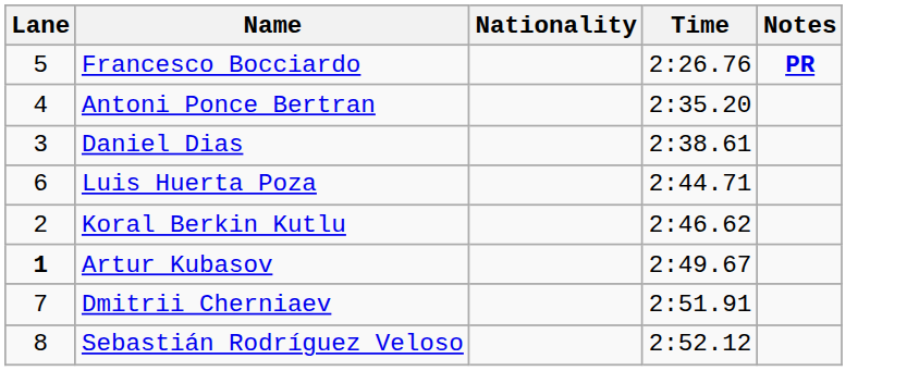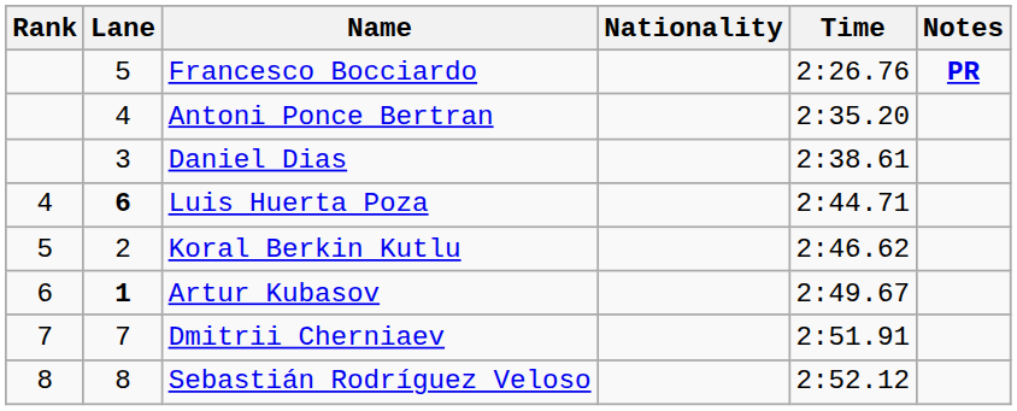 <table class="wikitable sortable" style="text-align:center">
 <tr>
+<th>Rank</th>
 <th>Lane</th>
 <th>Name</th>
 <th>Nationality</th>
 <th>Time</th>
 <th>Notes</th>
 </tr>
 <tr>
+<td></td>
 <td>5</td>
 <td align=left><a href='#'>Francesco Bocciardo</a></td>
 <td align=left></td>
 <td>2:26.76</td>
 <td><strong><a href='#'>PR</a></strong></td>
 </tr>
 <tr>
+<td></td>
 <td>4</td>
 <td align=left><a href='#'>Antoni Ponce Bertran</a></td>
 <td align=left></td>
 <td>2:35.20</td>
 <td></td>
 </tr>
 <tr>
+<td></td>
 <td>3</td>
 <td align=left><a href='#'>Daniel Dias</a></td>
 <td align=left></td>
 <td>2:38.61</td>
 <td></td>
 </tr>
 <tr>
-<td>6</td>
+<td>4</td>
+<td><strong>6</strong></td>
 <td align=left><a href='#'>Luis Huerta Poza</a></td>
 <td align=left></td>
 <td>2:44.71</td>
 <td></td>
 </tr>
 <tr>
+<td>5</td>
 <td>2</td>
 <td align=left><a href='#'>Koral Berkin Kutlu</a></td>
 <td align=left></td>
 <td>2:46.62</td>
 <td></td>
 </tr>
 <tr>
+<td>6</td>
 <td><strong>1</strong></td>
 <td align=left><a href='#'>Artur Kubasov</a></td>
 <td align=left></td>
 <td>2:49.67</td>
 <td></td>
 </tr>
 <tr>
 <td>7</td>
+<td>7</td>
 <td align=left><a href='#'>Dmitrii Cherniaev</a></td>
 <td align=left></td>
 <td>2:51.91</td>
 <td></td>
 </tr>
 <tr>
 <td>8</td>
+<td>8</td>
 <td align=left><a href='#'>Sebastián Rodríguez Veloso</a></td>
 <td align=left></td>
 <td>2:52.12</td>
 <td></td>
 </tr>
 </table>
